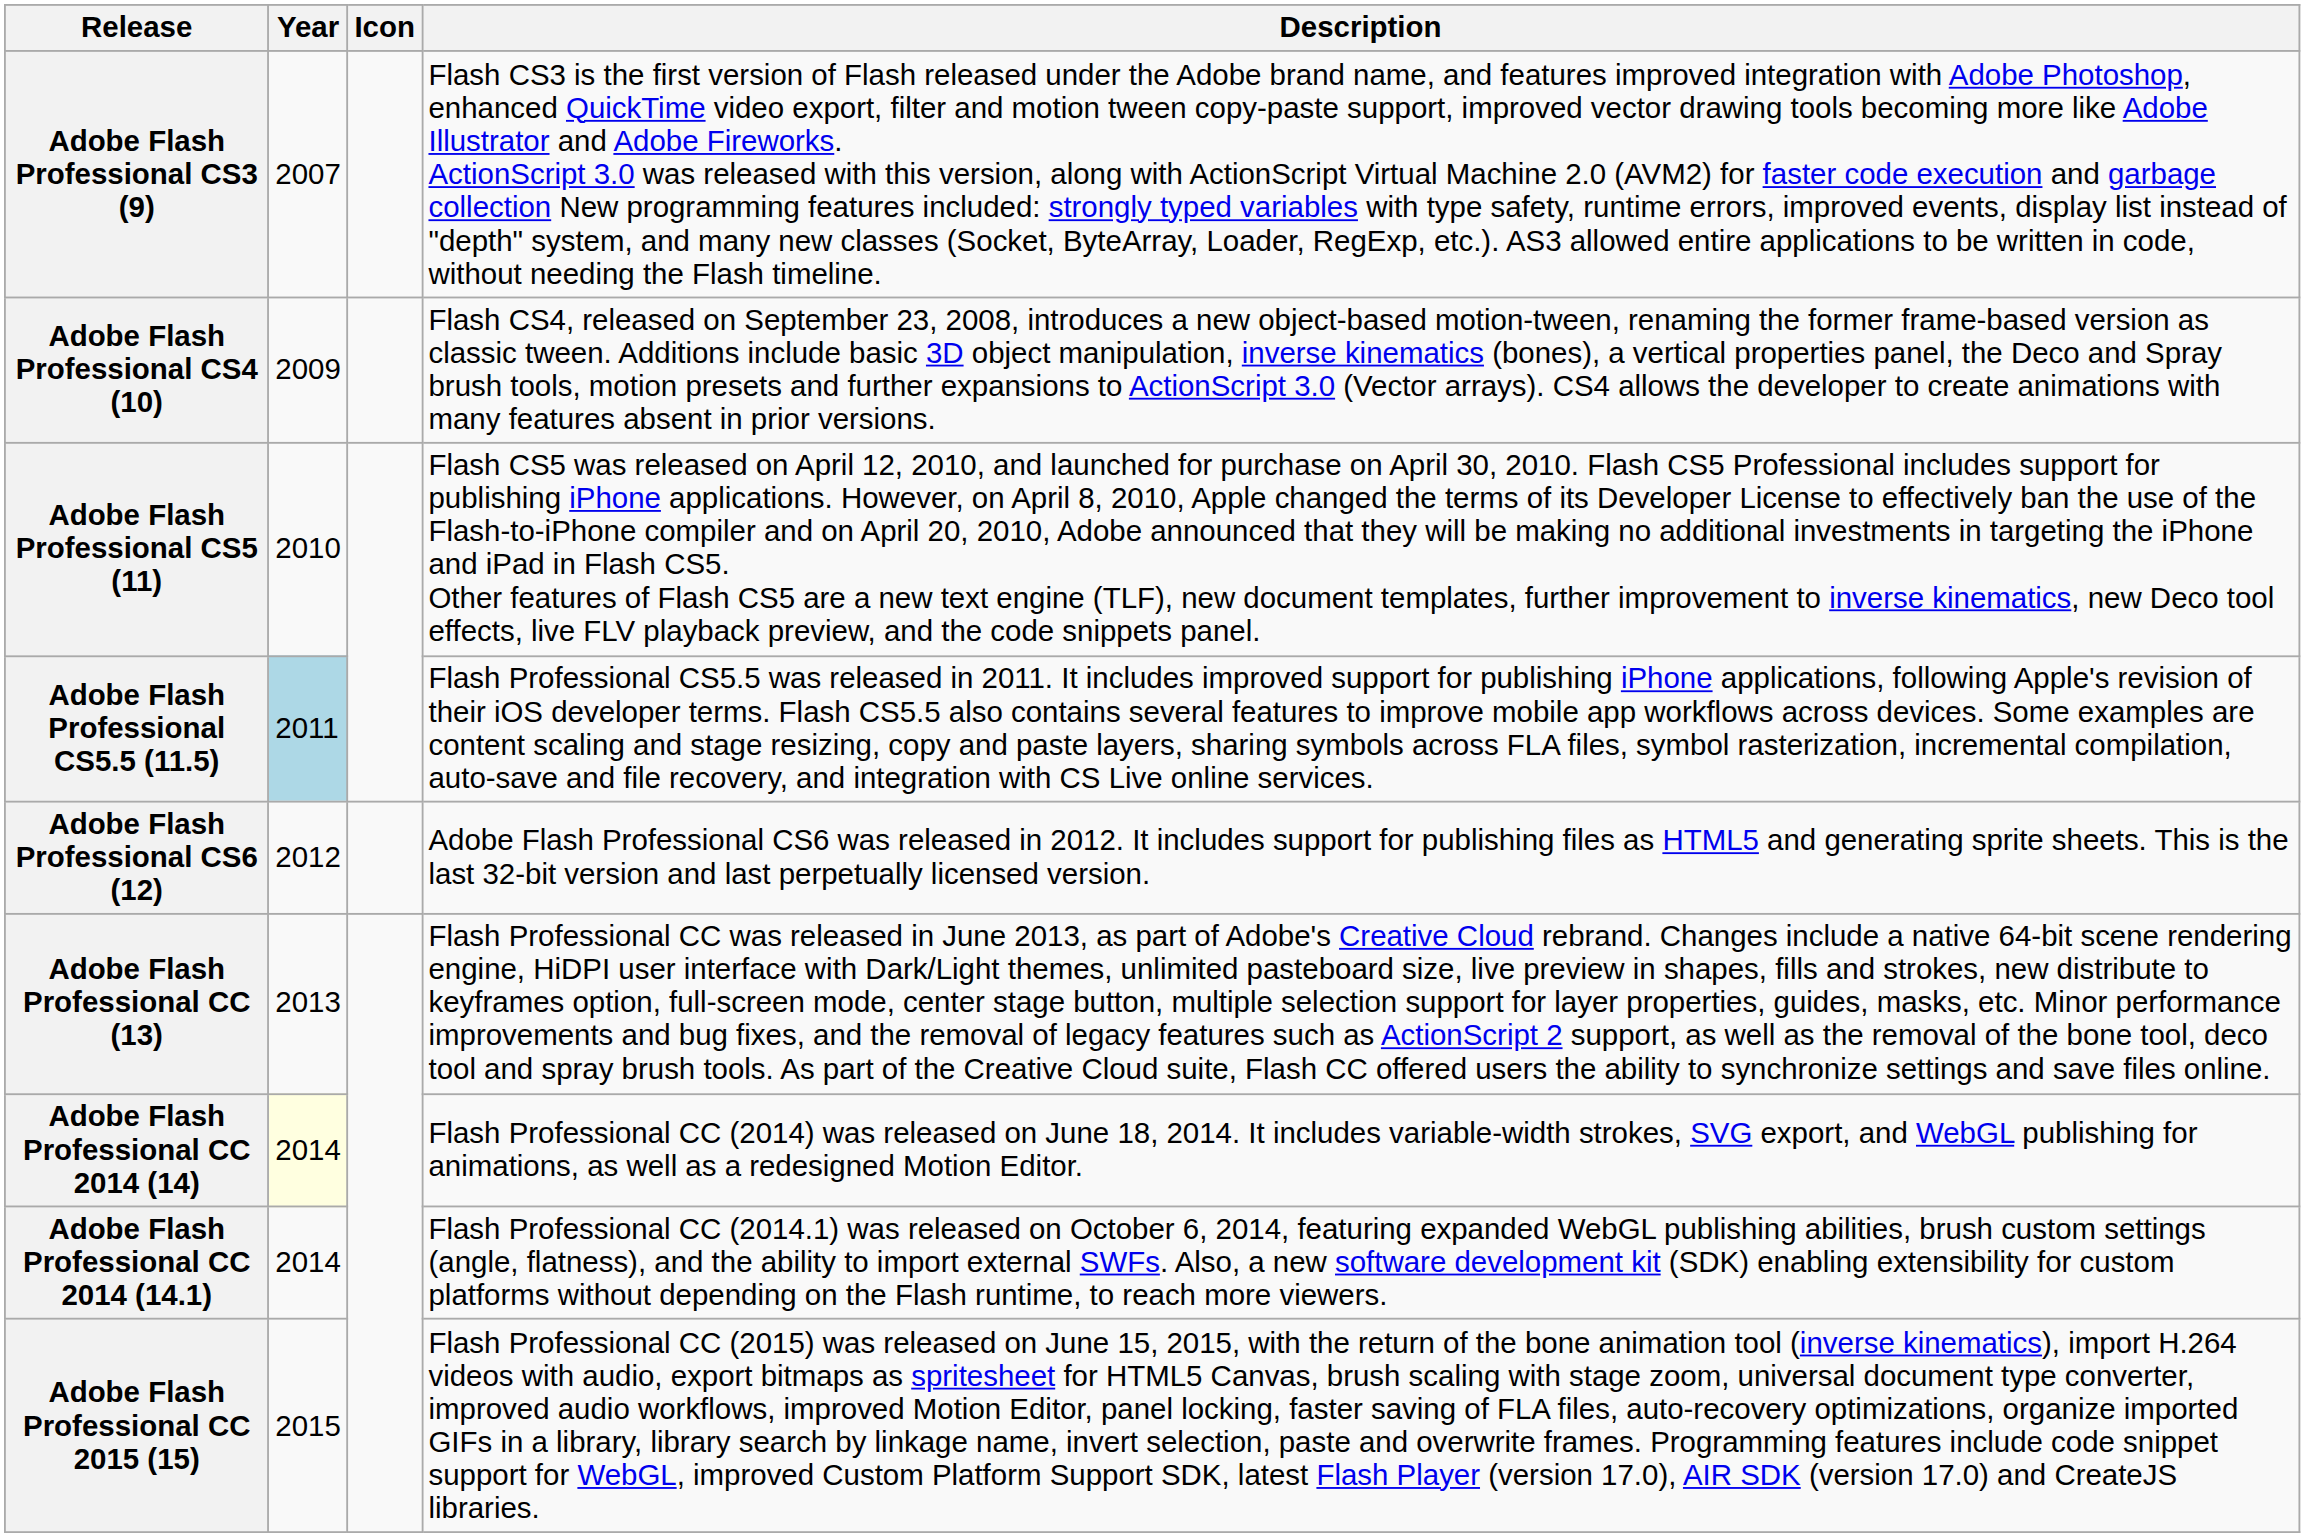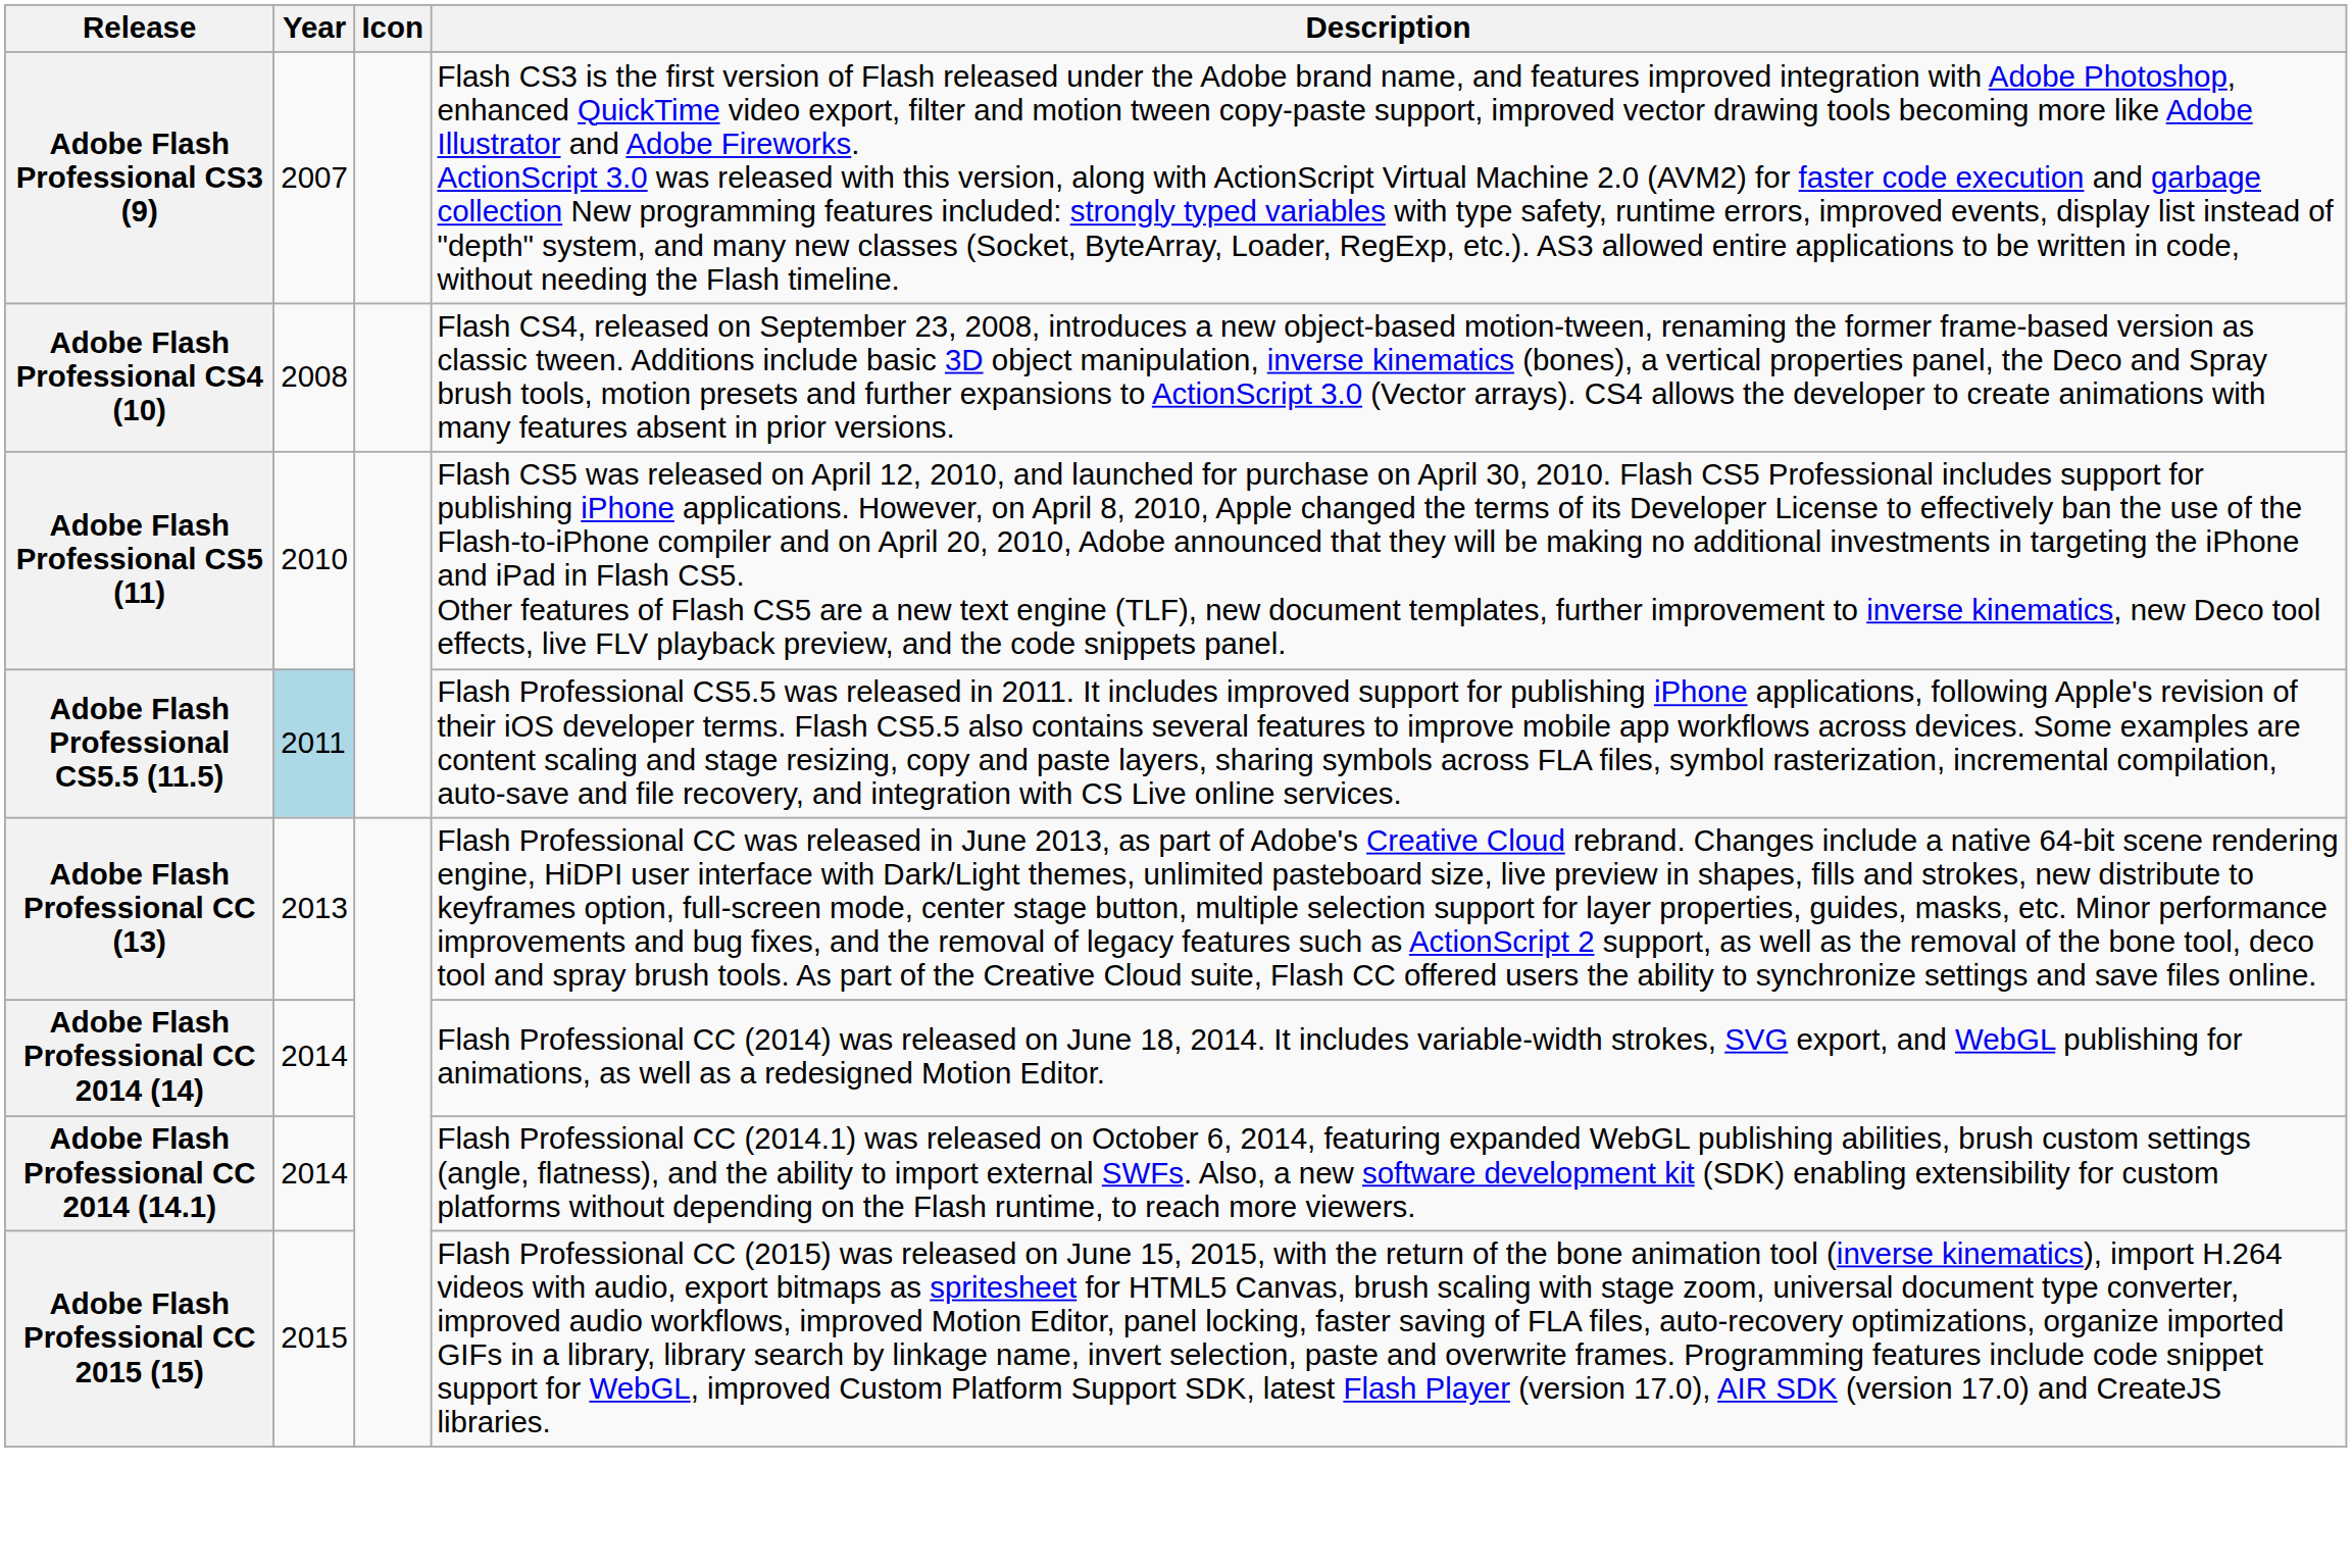 <table class="wikitable">
 <tr>
 <th scope="col">Release</th>
 <th scope="col">Year</th>
 <th scope="col">Icon</th>
 <th scope="col">Description</th>
 </tr>
 <tr>
 <th scope="row">Adobe Flash Professional CS3 (9)</th>
 <td>2007</td>
 <td></td>
 <td>Flash CS3 is the first version of Flash released under the Adobe brand name, and features improved integration with <a href='#'>Adobe Photoshop</a>, enhanced <a href='#'>QuickTime</a> video export, filter and motion tween copy-paste support, improved vector drawing tools becoming more like <a href='#'>Adobe Illustrator</a> and <a href='#'>Adobe Fireworks</a>.<br><a href='#'>ActionScript 3.0</a> was released with this version, along with ActionScript Virtual Machine 2.0 (AVM2) for <a href='#'>faster code execution</a> and <a href='#'>garbage collection</a> New programming features included: <a href='#'>strongly typed variables</a> with type safety, runtime errors, improved events, display list instead of "depth" system, and many new classes (Socket, ByteArray, Loader, RegExp, etc.). AS3 allowed entire applications to be written in code, without needing the Flash timeline.</td>
 </tr>
 <tr id="Flash CS4">
 <th scope="row">Adobe Flash Professional CS4 (10)</th>
-<td>2009</td>
+<td>2008</td>
 <td></td>
 <td>Flash CS4, released on September 23, 2008, introduces a new object-based motion-tween, renaming the former frame-based version as classic tween. Additions include basic <a href='#'>3D</a> object manipulation, <a href='#'>inverse kinematics</a> (bones), a vertical properties panel, the Deco and Spray brush tools, motion presets and further expansions to <a href='#'>ActionScript 3.0</a> (Vector arrays). CS4 allows the developer to create animations with many features absent in prior versions.</td>
 </tr>
 <tr>
 <th scope="row">Adobe Flash Professional CS5 (11)</th>
 <td>2010</td>
 <td rowspan=2></td>
 <td>Flash CS5 was released on April 12, 2010, and launched for purchase on April 30, 2010. Flash CS5 Professional includes support for publishing <a href='#'>iPhone</a> applications. However, on April 8, 2010, Apple changed the terms of its Developer License to effectively ban the use of the Flash-to-iPhone compiler and on April 20, 2010, Adobe announced that they will be making no additional investments in targeting the iPhone and iPad in Flash CS5.<br>Other features of Flash CS5 are a new text engine (TLF), new document templates, further improvement to <a href='#'>inverse kinematics</a>, new Deco tool effects, live FLV playback preview, and the code snippets panel.</td>
 </tr>
 <tr>
 <th scope="row">Adobe Flash Professional CS5.5 (11.5)</th>
 <td style="background: lightblue;">2011</td>
 <td>Flash Professional CS5.5 was released in 2011. It includes improved support for publishing <a href='#'>iPhone</a> applications, following Apple's revision of their iOS developer terms. Flash CS5.5 also contains several features to improve mobile app workflows across devices. Some examples are content scaling and stage resizing, copy and paste layers, sharing symbols across FLA files, symbol rasterization, incremental compilation, auto-save and file recovery, and integration with CS Live online services.</td>
 </tr>
 <tr>
-<th scope="row">Adobe Flash Professional CS6 (12)</th>
-<td>2012</td>
-<td></td>
-<td>Adobe Flash Professional CS6 was released in 2012. It includes support for publishing files as <a href='#'>HTML5</a> and generating sprite sheets. This is the last 32-bit version and last perpetually licensed version.</td>
-</tr>
-<tr>
 <th scope="row">Adobe Flash Professional CC (13)</th>
 <td>2013</td>
 <td rowspan=4></td>
 <td>Flash Professional CC was released in June 2013, as part of Adobe's <a href='#'>Creative Cloud</a> rebrand. Changes include a native 64-bit scene rendering engine, HiDPI user interface with Dark/Light themes, unlimited pasteboard size, live preview in shapes, fills and strokes, new distribute to keyframes option, full-screen mode, center stage button, multiple selection support for layer properties, guides, masks, etc. Minor performance improvements and bug fixes, and the removal of legacy features such as <a href='#'>ActionScript 2</a> support, as well as the removal of the bone tool, deco tool and spray brush tools. As part of the Creative Cloud suite, Flash CC offered users the ability to synchronize settings and save files online.</td>
 </tr>
 <tr>
 <th scope="row">Adobe Flash Professional CC 2014 (14)</th>
-<td style="background: lightyellow;">2014</td>
+<td>2014</td>
 <td>Flash Professional CC (2014) was released on June 18, 2014. It includes variable-width strokes, <a href='#'>SVG</a> export, and <a href='#'>WebGL</a> publishing for animations, as well as a redesigned Motion Editor.</td>
 </tr>
 <tr>
 <th scope="row">Adobe Flash Professional CC 2014 (14.1)</th>
 <td>2014</td>
 <td>Flash Professional CC (2014.1) was released on October 6, 2014, featuring expanded WebGL publishing abilities, brush custom settings (angle, flatness), and the ability to import external <a href='#'>SWFs</a>. Also, a new <a href='#'>software development kit</a> (SDK) enabling extensibility for custom platforms without depending on the Flash runtime, to reach more viewers.</td>
 </tr>
 <tr>
 <th scope="row">Adobe Flash Professional CC 2015 (15)</th>
 <td>2015</td>
 <td>Flash Professional CC (2015) was released on June 15, 2015, with the return of the bone animation tool (<a href='#'>inverse kinematics</a>), import H.264 videos with audio, export bitmaps as <a href='#'>spritesheet</a> for HTML5 Canvas, brush scaling with stage zoom, universal document type converter, improved audio workflows, improved Motion Editor, panel locking, faster saving of FLA files, auto-recovery optimizations, organize imported GIFs in a library, library search by linkage name, invert selection, paste and overwrite frames.  Programming features include code snippet support for <a href='#'>WebGL</a>, improved Custom Platform Support SDK, latest <a href='#'>Flash Player</a> (version 17.0), <a href='#'>AIR SDK</a> (version 17.0) and CreateJS libraries.</td>
 </tr>
 </table>
